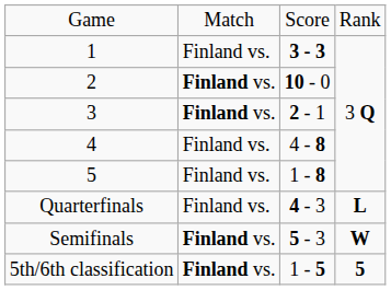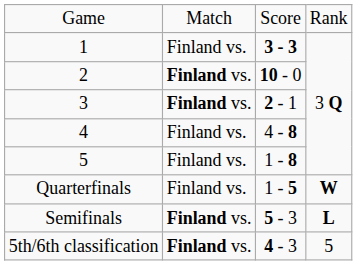 <table class="wikitable">
 <tr>
 <td style="text-align:center;">Game</td>
 <td style="text-align:center;">Match</td>
 <td style="text-align:center;">Score</td>
 <td style="text-align:center;">Rank</td>
 </tr>
 <tr>
 <td style="text-align:center;">1</td>
 <td>Finland vs. </td>
 <td style="text-align:center;"><strong>3 - 3</strong></td>
 <td rowspan="5" style="text-align:center;">3 <strong>Q</strong></td>
 </tr>
 <tr>
 <td style="text-align:center;">2</td>
 <td><strong>Finland</strong> vs. </td>
 <td style="text-align:center;"><strong>10</strong> - 0</td>
 </tr>
 <tr>
 <td style="text-align:center;">3</td>
 <td><strong>Finland</strong> vs. </td>
 <td style="text-align:center;"><strong>2</strong> - 1</td>
 </tr>
 <tr>
 <td style="text-align:center;">4</td>
 <td>Finland vs. <strong></strong></td>
 <td style="text-align:center;">4 - <strong>8</strong></td>
 </tr>
 <tr>
 <td style="text-align:center;">5</td>
 <td>Finland vs. <strong></strong></td>
 <td style="text-align:center;">1 - <strong>8</strong></td>
 </tr>
 <tr>
 <td style="text-align:center;">Quarterfinals</td>
 <td>Finland vs. <strong></strong></td>
-<td style="text-align:center;"><strong>4</strong> - 3</td>
-<td style="text-align:center;"><strong>L</strong></td>
+<td style="text-align:center;">1 - <strong>5</strong></td>
+<td style="text-align:center;"><strong>W</strong></td>
 </tr>
 <tr>
 <td style="text-align:center;">Semifinals</td>
 <td><strong>Finland</strong> vs. </td>
 <td style="text-align:center;"><strong>5</strong> - 3</td>
-<td style="text-align:center;"><strong>W</strong></td>
+<td style="text-align:center;"><strong>L</strong></td>
 </tr>
 <tr>
 <td style="text-align:center;">5th/6th classification</td>
 <td><strong>Finland</strong> vs. </td>
-<td style="text-align:center;">1 - <strong>5</strong></td>
-<td style="text-align:center;"><strong>5</strong></td>
+<td style="text-align:center;"><strong>4</strong> - 3</td>
+<td style="text-align:center;">5</td>
 </tr>
 </table>
